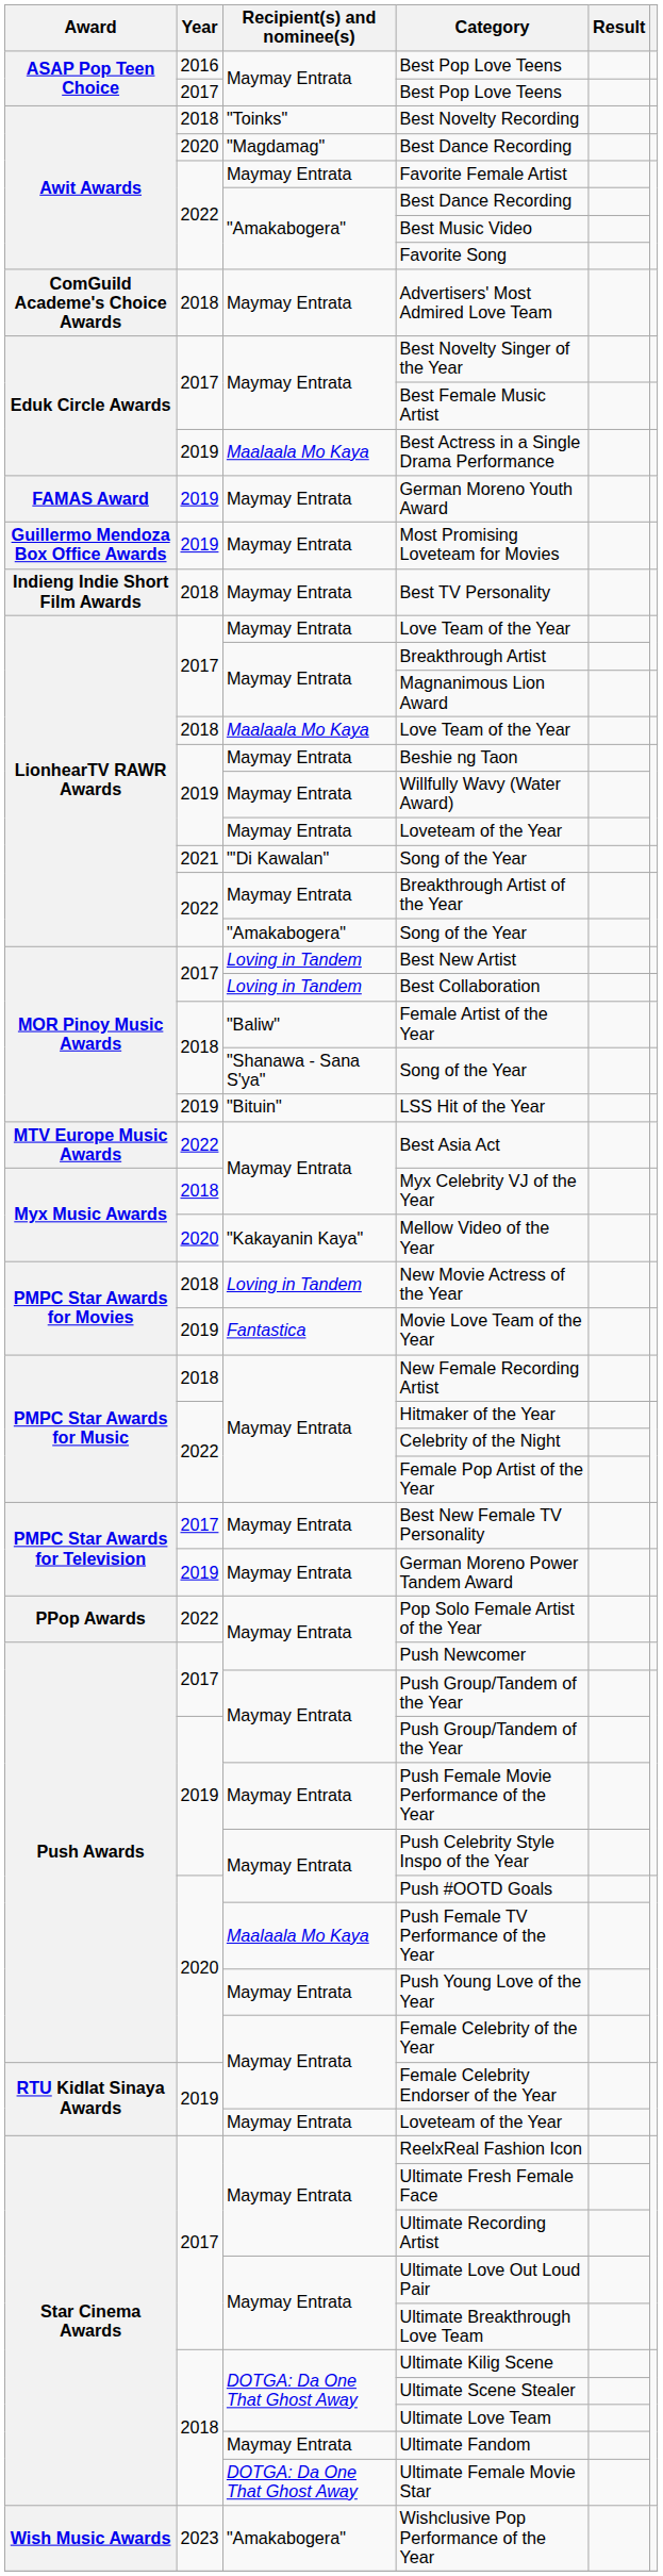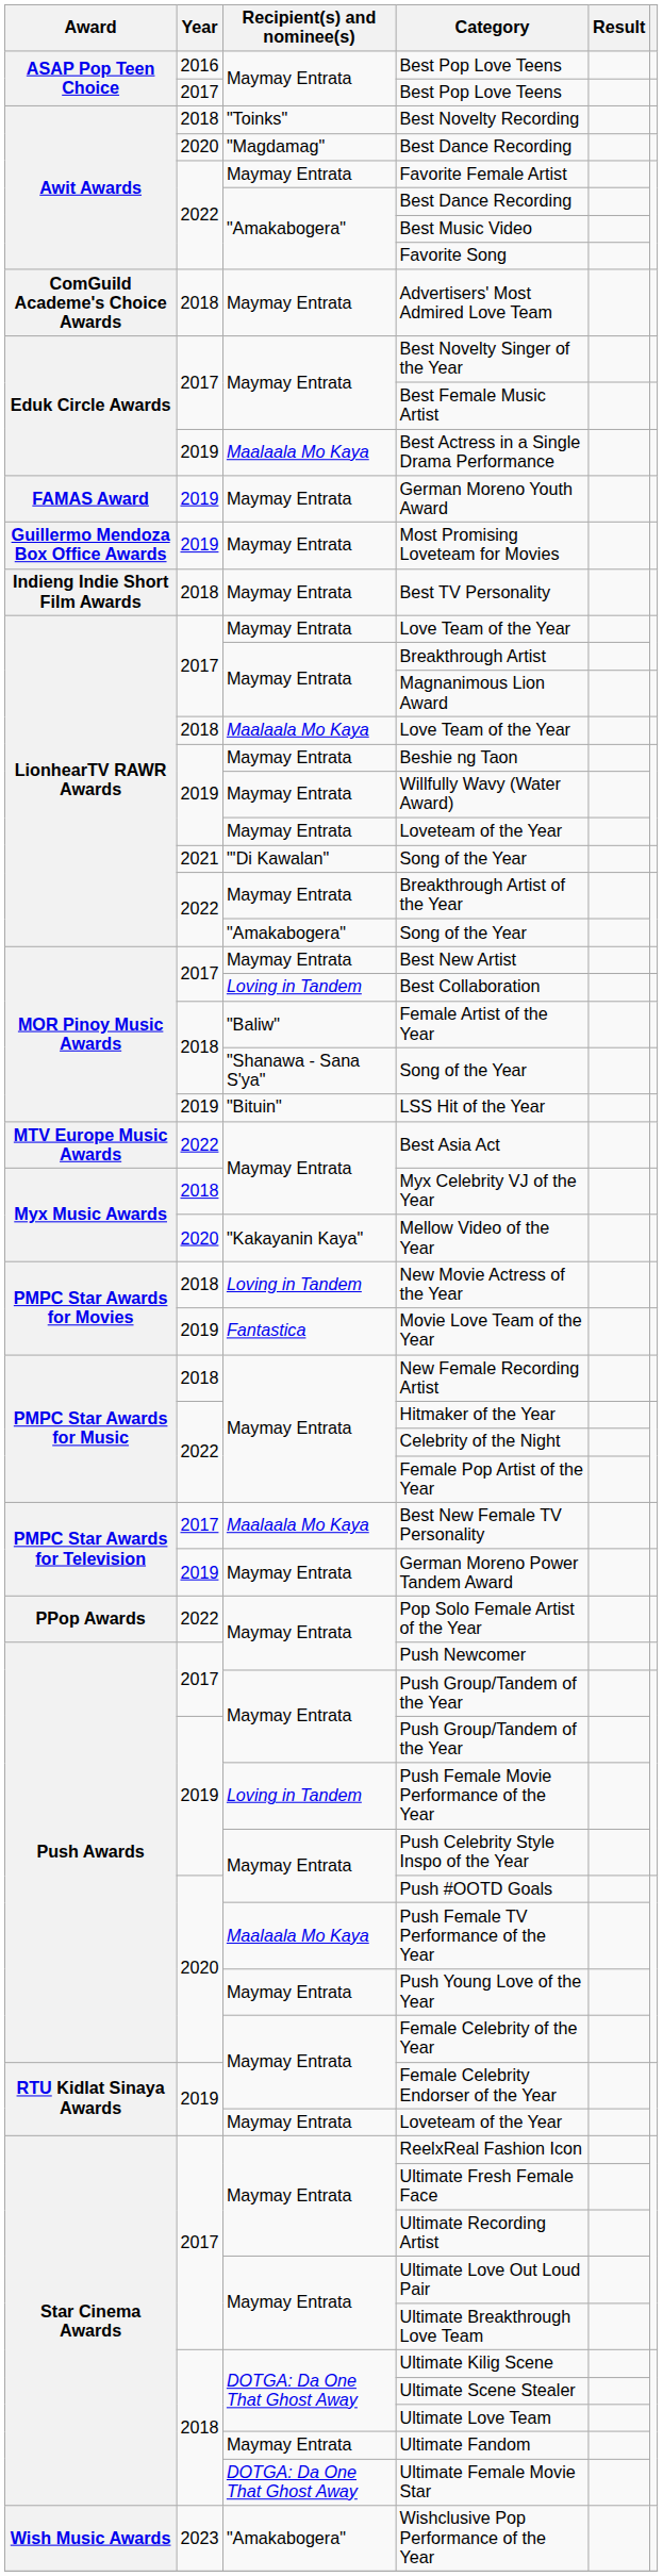 <table class="wikitable sortable plainrowheaders">
 <tr>
 <th scope="col">Award</th>
 <th scope="col">Year</th>
 <th scope="col">Recipient(s) and nominee(s)</th>
 <th scope="col">Category</th>
 <th scope="col">Result</th>
 <th scope="col" class="unsortable"></th>
 </tr>
 <tr>
 <th rowspan="2" scope="row"><a href='#'>ASAP Pop Teen Choice</a></th>
 <td>2016</td>
 <td rowspan="2">Maymay Entrata</td>
 <td>Best Pop Love Teens</td>
 <td></td>
 <td style="text-align:center;"></td>
 </tr>
 <tr>
 <td>2017</td>
 <td>Best Pop Love Teens</td>
 <td></td>
 <td style="text-align:center;"></td>
 </tr>
 <tr>
 <th rowspan="6" scope="row"><a href='#'>Awit Awards</a></th>
 <td>2018</td>
 <td>"Toinks"</td>
 <td>Best Novelty Recording</td>
 <td></td>
 <td style="text-align:center;"></td>
 </tr>
 <tr>
 <td>2020</td>
 <td>"Magdamag"</td>
 <td>Best Dance Recording</td>
 <td></td>
 <td style="text-align:center;"></td>
 </tr>
 <tr>
 <td rowspan="4">2022</td>
 <td>Maymay Entrata</td>
 <td>Favorite Female Artist</td>
 <td></td>
 <td rowspan="4" style="text-align:center;"></td>
 </tr>
 <tr>
 <td rowspan="3">"Amakabogera"</td>
 <td>Best Dance Recording</td>
 <td></td>
 </tr>
 <tr>
 <td>Best Music Video</td>
 <td></td>
 </tr>
 <tr>
 <td>Favorite Song</td>
 <td></td>
 </tr>
 <tr>
 <th scope="row">ComGuild Academe's Choice Awards</th>
 <td>2018</td>
 <td>Maymay Entrata</td>
 <td>Advertisers' Most Admired Love Team</td>
 <td></td>
 <td style="text-align:center;"></td>
 </tr>
 <tr>
 <th rowspan="3" scope="row">Eduk Circle Awards</th>
 <td rowspan="2">2017</td>
 <td rowspan="2">Maymay Entrata</td>
 <td>Best Novelty Singer of the Year</td>
 <td></td>
 <td style="text-align:center;"></td>
 </tr>
 <tr>
 <td>Best Female Music Artist</td>
 <td></td>
 <td style="text-align:center;"></td>
 </tr>
 <tr>
 <td>2019</td>
 <td><em><a href='#'>Maalaala Mo Kaya</a></em></td>
 <td>Best Actress in a Single Drama Performance</td>
 <td></td>
 <td style="text-align:center;"></td>
 </tr>
 <tr>
 <th scope="row"><a href='#'>FAMAS Award</a></th>
 <td><a href='#'>2019</a></td>
 <td>Maymay Entrata</td>
 <td>German Moreno Youth Award</td>
 <td></td>
 <td style="text-align:center;"></td>
 </tr>
 <tr>
 <th scope="row"><a href='#'>Guillermo Mendoza Box Office Awards</a></th>
 <td><a href='#'>2019</a></td>
 <td>Maymay Entrata</td>
 <td>Most Promising Loveteam for Movies</td>
 <td></td>
 <td style="text-align:center;"></td>
 </tr>
 <tr>
 <th scope="row">Indieng Indie Short Film Awards</th>
 <td>2018</td>
 <td>Maymay Entrata</td>
 <td>Best TV Personality</td>
 <td></td>
 <td style="text-align:center;"></td>
 </tr>
 <tr>
 <th rowspan="10" scope="row">LionhearTV RAWR Awards</th>
 <td rowspan="3">2017</td>
 <td>Maymay Entrata</td>
 <td>Love Team of the Year</td>
 <td></td>
 <td rowspan="2" scope="row" style="text-align:center;"></td>
 </tr>
 <tr>
 <td rowspan="2">Maymay Entrata</td>
 <td>Breakthrough Artist</td>
 <td></td>
 </tr>
 <tr>
 <td>Magnanimous Lion Award</td>
 <td></td>
 <td style="text-align:center;"></td>
 </tr>
 <tr>
 <td>2018</td>
 <td><em><a href='#'>Maalaala Mo Kaya</a></em> </td>
 <td>Love Team of the Year</td>
 <td></td>
 <td style="text-align:center;"></td>
 </tr>
 <tr>
 <td rowspan="3">2019</td>
 <td>Maymay Entrata </td>
 <td>Beshie ng Taon</td>
 <td></td>
 <td rowspan="3"></td>
 </tr>
 <tr>
 <td>Maymay Entrata</td>
 <td>Willfully Wavy (Water Award)</td>
 <td></td>
 </tr>
 <tr>
 <td>Maymay Entrata</td>
 <td>Loveteam of the Year</td>
 <td></td>
 </tr>
 <tr>
 <td>2021</td>
 <td>"'Di Kawalan"</td>
 <td>Song of the Year</td>
 <td></td>
 <td></td>
 </tr>
 <tr>
 <td rowspan="2">2022</td>
 <td>Maymay Entrata</td>
 <td>Breakthrough Artist of the Year</td>
 <td></td>
 <td rowspan="2"></td>
 </tr>
 <tr>
 <td>"Amakabogera"</td>
 <td>Song of the Year</td>
 <td></td>
 </tr>
 <tr>
 <th rowspan="5" scope="row"><a href='#'>MOR Pinoy Music Awards</a></th>
 <td rowspan="2">2017</td>
-<td><em><a href='#'>Loving in Tandem</a></em></td>
+<td>Maymay Entrata</td>
 <td>Best New Artist</td>
 <td></td>
 <td style="text-align:center;"></td>
 </tr>
 <tr>
 <td><em><a href='#'>Loving in Tandem</a></em></td>
 <td>Best Collaboration</td>
 <td></td>
 <td style="text-align:center;"></td>
 </tr>
 <tr>
 <td rowspan="2">2018</td>
 <td>"Baliw"</td>
 <td>Female Artist of the Year</td>
 <td></td>
 <td style="text-align:center;"></td>
 </tr>
 <tr>
 <td>"Shanawa - Sana S'ya"</td>
 <td>Song of the Year</td>
 <td></td>
 <td style="text-align:center;"></td>
 </tr>
 <tr>
 <td>2019</td>
 <td>"Bituin"</td>
 <td>LSS Hit of the Year</td>
 <td></td>
 <td style="text-align:center;"></td>
 </tr>
 <tr>
 <th scope="row"><a href='#'>MTV Europe Music Awards</a></th>
 <td><a href='#'>2022</a></td>
 <td rowspan="2">Maymay Entrata</td>
 <td>Best Asia Act</td>
 <td></td>
 <td></td>
 </tr>
 <tr>
 <th rowspan="2" scope="row"><a href='#'>Myx Music Awards</a></th>
 <td><a href='#'>2018</a></td>
 <td>Myx Celebrity VJ of the Year</td>
 <td></td>
 <td style="text-align:center;"></td>
 </tr>
 <tr>
 <td><a href='#'>2020</a></td>
 <td>"Kakayanin Kaya"</td>
 <td>Mellow Video of the Year</td>
 <td></td>
 <td style="text-align:center;"></td>
 </tr>
 <tr>
 <th rowspan="2" scope="row"><a href='#'>PMPC Star Awards for Movies</a></th>
 <td>2018</td>
 <td><em><a href='#'>Loving in Tandem</a></em></td>
 <td>New Movie Actress of the Year</td>
 <td></td>
 <td style="text-align:center;"></td>
 </tr>
 <tr>
 <td>2019</td>
 <td><em><a href='#'>Fantastica</a></em></td>
 <td>Movie Love Team of the Year</td>
 <td></td>
 <td style="text-align:center;"></td>
 </tr>
 <tr>
 <th scope="row" rowspan="4"><a href='#'>PMPC Star Awards for Music</a></th>
 <td>2018</td>
 <td rowspan="4">Maymay Entrata</td>
 <td>New Female Recording Artist</td>
 <td></td>
 <td></td>
 </tr>
 <tr>
 <td rowspan="3">2022</td>
 <td>Hitmaker of the Year</td>
 <td></td>
 <td rowspan="3"></td>
 </tr>
 <tr>
 <td>Celebrity of the Night</td>
 <td></td>
 </tr>
 <tr>
 <td>Female Pop Artist of the Year</td>
 <td></td>
 </tr>
 <tr>
 <th rowspan="2" scope="row"><a href='#'>PMPC Star Awards for Television</a></th>
 <td><a href='#'>2017</a></td>
-<td>Maymay Entrata</td>
+<td><em><a href='#'>Maalaala Mo Kaya</a></em></td>
 <td>Best New Female TV Personality</td>
 <td></td>
 <td style="text-align:center;"></td>
 </tr>
 <tr>
 <td><a href='#'>2019</a></td>
 <td>Maymay Entrata</td>
 <td>German Moreno Power Tandem Award</td>
 <td></td>
 <td style="text-align:center;"></td>
 </tr>
 <tr>
 <th scope="row">PPop Awards</th>
 <td>2022</td>
 <td rowspan="2">Maymay Entrata</td>
 <td>Pop Solo Female Artist of the Year</td>
 <td></td>
 <td></td>
 </tr>
 <tr>
 <th rowspan="9" scope="row">Push Awards</th>
 <td rowspan="2">2017</td>
 <td>Push Newcomer</td>
 <td></td>
 <td style="text-align:center;"></td>
 </tr>
 <tr>
 <td rowspan="2">Maymay Entrata</td>
 <td>Push Group/Tandem of the Year</td>
 <td></td>
 <td rowspan="4" style="text-align:center;"></td>
 </tr>
 <tr>
 <td rowspan="3">2019</td>
 <td>Push Group/Tandem of the Year</td>
 <td></td>
 </tr>
 <tr>
-<td>Maymay Entrata</td>
+<td><em><a href='#'>Loving in Tandem</a></em></td>
 <td>Push Female Movie Performance of the Year</td>
 <td></td>
 </tr>
 <tr>
 <td rowspan="2">Maymay Entrata</td>
 <td>Push Celebrity Style Inspo of the Year</td>
 <td></td>
 </tr>
 <tr>
 <td rowspan="4">2020</td>
 <td>Push #OOTD Goals</td>
 <td></td>
 <td rowspan="4" style="text-align:center;"></td>
 </tr>
 <tr>
 <td><em><a href='#'>Maalaala Mo Kaya</a></em> </td>
 <td>Push Female TV Performance of the Year</td>
 <td></td>
 </tr>
 <tr>
 <td>Maymay Entrata</td>
 <td>Push Young Love of the Year</td>
 <td></td>
 </tr>
 <tr>
 <td rowspan="2">Maymay Entrata</td>
 <td>Female Celebrity of the Year</td>
 <td></td>
 </tr>
 <tr>
 <th rowspan="2" scope="row"><a href='#'>RTU</a> Kidlat Sinaya Awards</th>
 <td rowspan="2">2019</td>
 <td>Female Celebrity Endorser of the Year</td>
 <td></td>
 <td rowspan="2" style="text-align:center;"></td>
 </tr>
 <tr>
 <td>Maymay Entrata</td>
 <td>Loveteam of the Year</td>
 <td></td>
 </tr>
 <tr>
 <th rowspan="10" scope="row">Star Cinema Awards</th>
 <td rowspan="5">2017</td>
 <td rowspan="3">Maymay Entrata</td>
 <td>ReelxReal Fashion Icon</td>
 <td></td>
 <td rowspan="5" style="text-align:center;"></td>
 </tr>
 <tr>
 <td>Ultimate Fresh Female Face</td>
 <td></td>
 </tr>
 <tr>
 <td>Ultimate Recording Artist</td>
 <td></td>
 </tr>
 <tr>
 <td rowspan="2">Maymay Entrata</td>
 <td>Ultimate Love Out Loud Pair</td>
 <td></td>
 </tr>
 <tr>
 <td>Ultimate Breakthrough Love Team</td>
 <td></td>
 </tr>
 <tr>
 <td rowspan="5">2018</td>
 <td rowspan="3"><em><a href='#'>DOTGA: Da One That Ghost Away</a></em></td>
 <td>Ultimate Kilig Scene</td>
 <td></td>
 <td rowspan="5"></td>
 </tr>
 <tr>
 <td>Ultimate Scene Stealer</td>
 <td></td>
 </tr>
 <tr>
 <td>Ultimate Love Team</td>
 <td></td>
 </tr>
 <tr>
 <td>Maymay Entrata</td>
 <td>Ultimate Fandom</td>
 <td></td>
 </tr>
 <tr>
 <td><em><a href='#'>DOTGA: Da One That Ghost Away</a></em></td>
 <td>Ultimate Female Movie Star</td>
 <td></td>
 </tr>
 <tr>
 <th scope="row"><a href='#'>Wish Music Awards</a></th>
 <td>2023</td>
 <td>"Amakabogera"</td>
 <td>Wishclusive Pop Performance of the Year</td>
 <td></td>
 <td align="center"></td>
 </tr>
 <tr>
 </tr>
 </table>
